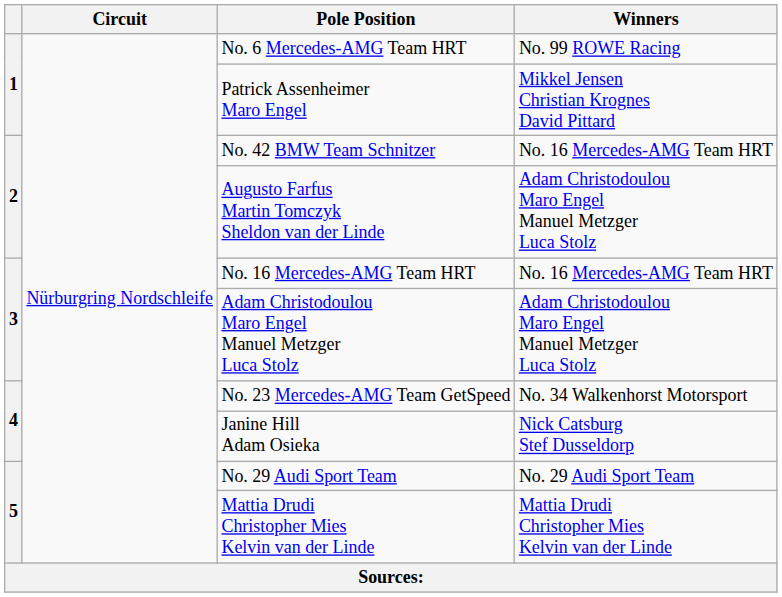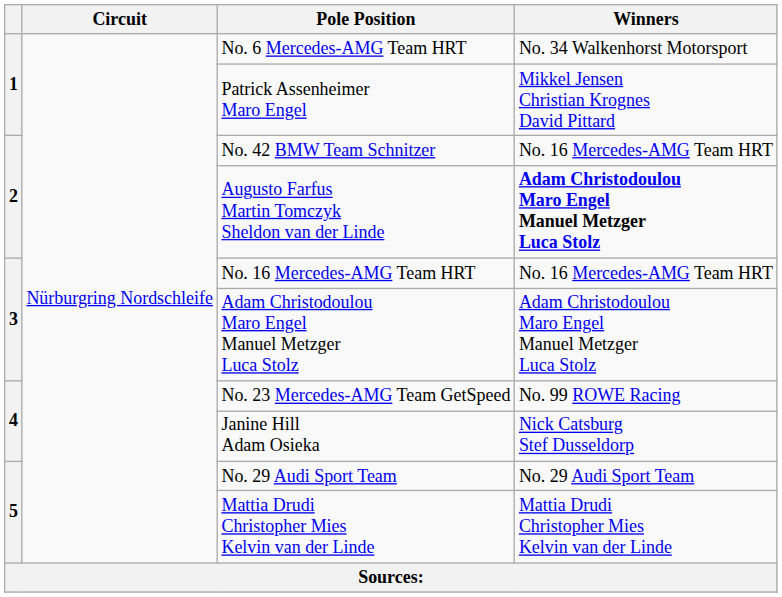 <table class="wikitable" style="font-size: 85%">
 <tr>
 <th></th>
 <th>Circuit</th>
 <th>Pole Position</th>
 <th>Winners</th>
 </tr>
 <tr>
 <th rowspan=2>1</th>
 <td rowspan="10"> <a href='#'>Nürburgring Nordschleife</a></td>
 <td> No. 6 <a href='#'>Mercedes-AMG</a> Team HRT</td>
-<td> No. 99 <a href='#'>ROWE Racing</a></td>
+<td> No. 34 Walkenhorst Motorsport</td>
 </tr>
 <tr>
 <td> Patrick Assenheimer<br> <a href='#'>Maro Engel</a></td>
 <td> <a href='#'>Mikkel Jensen</a><br> <a href='#'>Christian Krognes</a><br> <a href='#'>David Pittard</a></td>
 </tr>
 <tr>
 <th rowspan=2>2</th>
 <td> No. 42 <a href='#'>BMW Team Schnitzer</a></td>
 <td> No. 16 <a href='#'>Mercedes-AMG</a> Team HRT</td>
 </tr>
 <tr>
 <td> <a href='#'>Augusto Farfus</a><br> <a href='#'>Martin Tomczyk</a><br> <a href='#'>Sheldon van der Linde</a></td>
-<td> <a href='#'>Adam Christodoulou</a><br> <a href='#'>Maro Engel</a><br> Manuel Metzger<br> <a href='#'>Luca Stolz</a></td>
+<td><strong> <a href='#'>Adam Christodoulou</a><br> <a href='#'>Maro Engel</a><br> Manuel Metzger<br> <a href='#'>Luca Stolz</a></strong></td>
 </tr>
 <tr>
 <th rowspan=2>3</th>
 <td> No. 16 <a href='#'>Mercedes-AMG</a> Team HRT</td>
 <td> No. 16 <a href='#'>Mercedes-AMG</a> Team HRT</td>
 </tr>
 <tr>
 <td> <a href='#'>Adam Christodoulou</a><br> <a href='#'>Maro Engel</a><br> Manuel Metzger<br> <a href='#'>Luca Stolz</a></td>
 <td> <a href='#'>Adam Christodoulou</a><br> <a href='#'>Maro Engel</a><br> Manuel Metzger<br> <a href='#'>Luca Stolz</a></td>
 </tr>
 <tr>
 <th rowspan=2>4</th>
 <td> No. 23 <a href='#'>Mercedes-AMG</a> Team GetSpeed</td>
-<td> No. 34 Walkenhorst Motorsport</td>
+<td> No. 99 <a href='#'>ROWE Racing</a></td>
 </tr>
 <tr>
 <td> Janine Hill<br> Adam Osieka</td>
 <td> <a href='#'>Nick Catsburg</a><br> <a href='#'>Stef Dusseldorp</a></td>
 </tr>
 <tr>
 <th rowspan=2>5</th>
 <td> No. 29 <a href='#'>Audi Sport Team</a></td>
 <td> No. 29 <a href='#'>Audi Sport Team</a></td>
 </tr>
 <tr>
 <td> <a href='#'>Mattia Drudi</a><br> <a href='#'>Christopher Mies</a><br> <a href='#'>Kelvin van der Linde</a></td>
 <td> <a href='#'>Mattia Drudi</a><br> <a href='#'>Christopher Mies</a><br> <a href='#'>Kelvin van der Linde</a></td>
 </tr>
 <tr>
 <th colspan=4>Sources:</th>
 </tr>
 </table>
